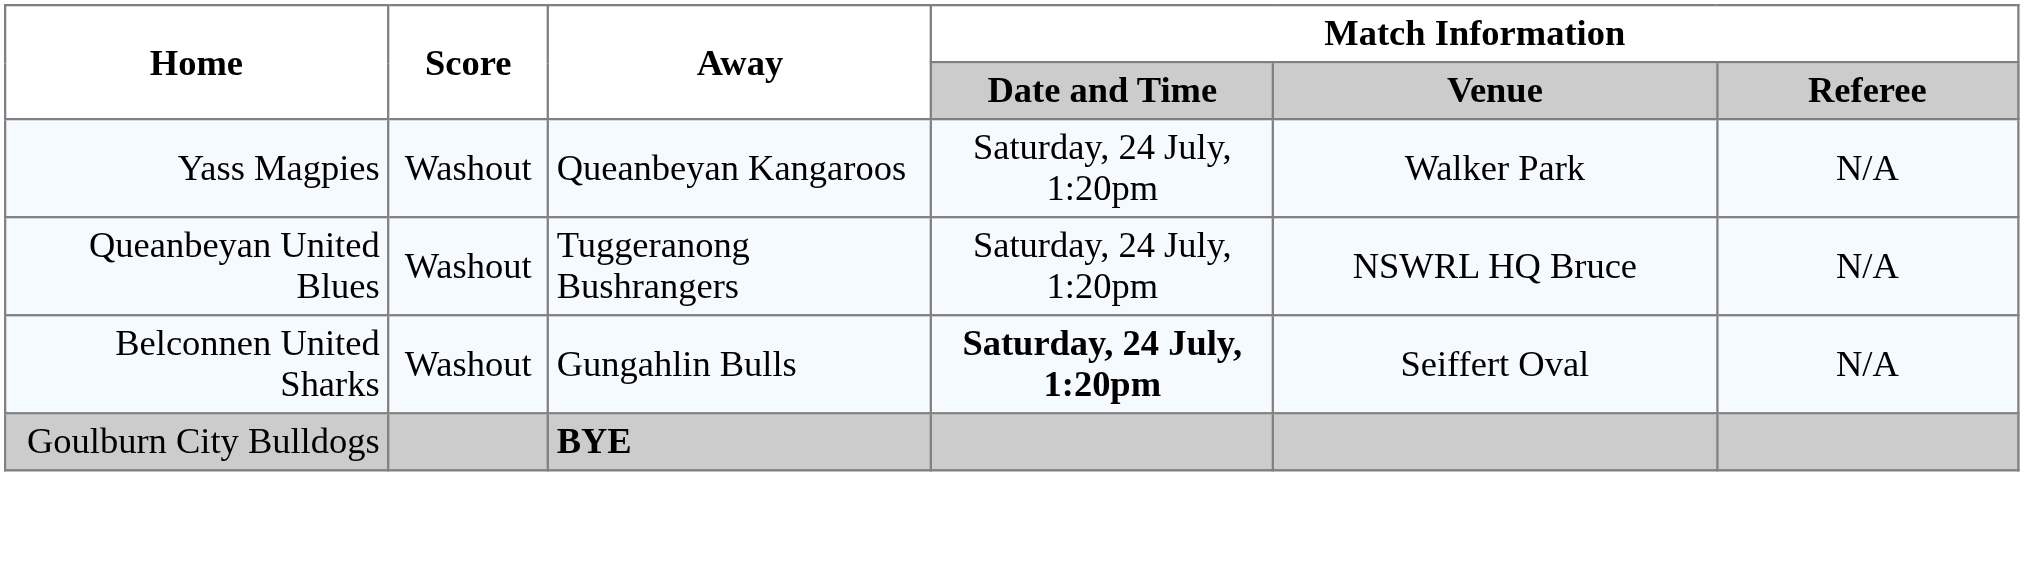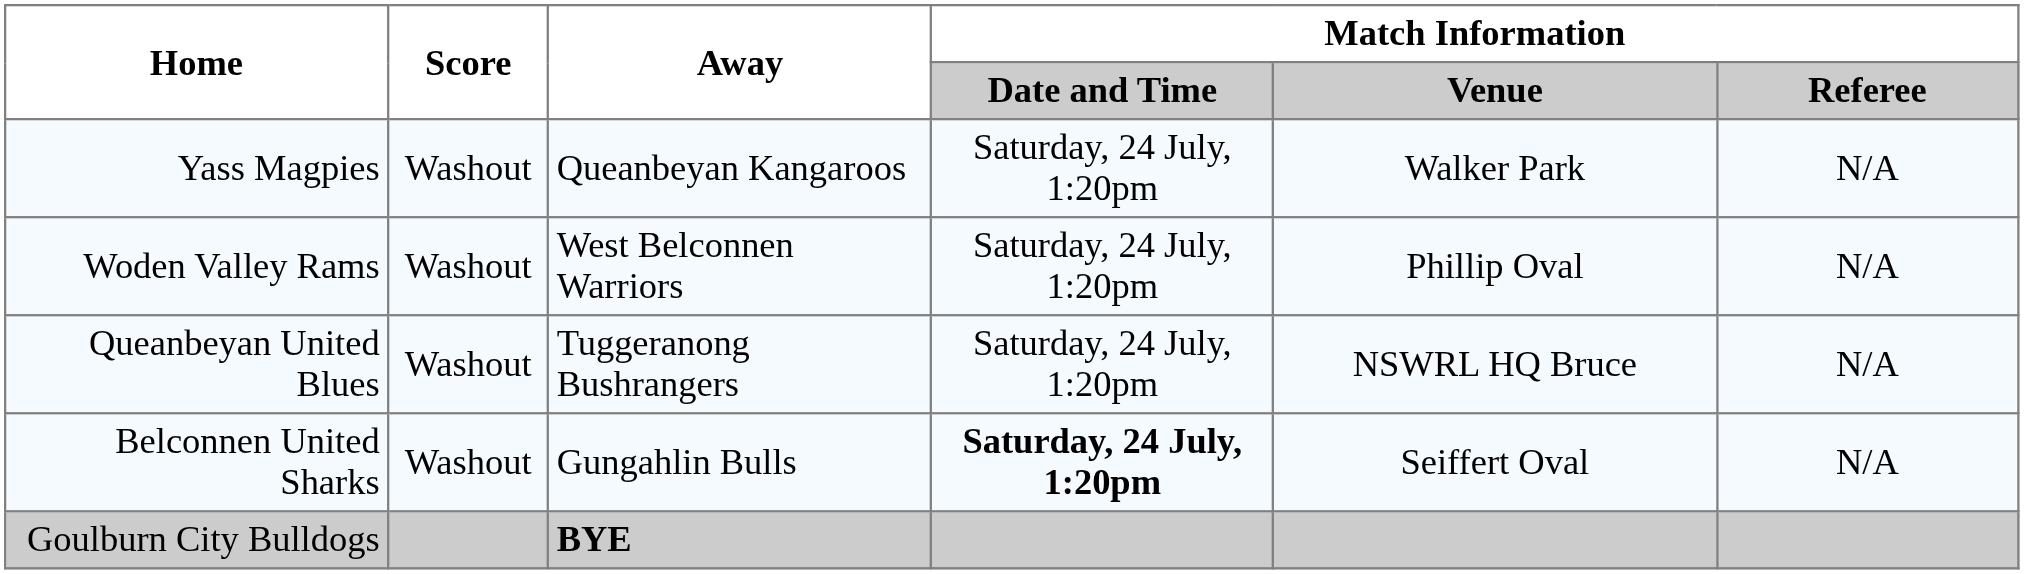 <table border="1" cellpadding="3" cellspacing="0" width="100%" style="border-collapse:collapse;  text-align:center;">
 <tr>
 <th rowspan="2" width="19%">Home</th>
 <th rowspan="2" width="8%">Score</th>
 <th rowspan="2" width="19%">Away</th>
 <th colspan="3">Match Information</th>
 </tr>
 <tr bgcolor="#CCCCCC">
 <th width="17%">Date and Time</th>
 <th width="22%">Venue</th>
 <th width="50%">Referee</th>
 </tr>
 <tr style="text-align:center; background:#f5faff;">
 <td align="right">Yass Magpies </td>
 <td>Washout</td>
 <td align="left"> Queanbeyan Kangaroos</td>
 <td>Saturday, 24 July, 1:20pm</td>
 <td>Walker Park</td>
+<td>N/A</td>
+</tr>
+<tr style="text-align:center; background:#f5faff;">
+<td align="right">Woden Valley Rams </td>
+<td>Washout</td>
+<td align="left"> West Belconnen Warriors</td>
+<td>Saturday, 24 July, 1:20pm</td>
+<td>Phillip Oval</td>
 <td>N/A</td>
 </tr>
 <tr style="text-align:center; background:#f5faff;">
 <td align="right">Queanbeyan United Blues </td>
 <td>Washout</td>
 <td align="left"> Tuggeranong Bushrangers</td>
 <td>Saturday, 24 July, 1:20pm</td>
 <td>NSWRL HQ Bruce</td>
 <td>N/A</td>
 </tr>
 <tr style="text-align:center; background:#f5faff;">
 <td align="right">Belconnen United Sharks </td>
 <td>Washout</td>
 <td align="left"> Gungahlin Bulls</td>
 <td><strong>Saturday, 24 July, 1:20pm</strong></td>
 <td>Seiffert Oval</td>
 <td>N/A</td>
 </tr>
 <tr style="text-align:center; background:#CCCCCC;">
 <td align="right">Goulburn City Bulldogs </td>
 <td></td>
 <td align="left"><strong>BYE</strong></td>
 <td></td>
 <td></td>
 <td></td>
 </tr>
 </table>
